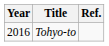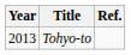 <table class="wikitable">
 <tr>
 <th>Year</th>
 <th>Title</th>
 <th>Ref.</th>
 </tr>
 <tr>
-<td>2016</td>
+<td>2013</td>
 <td><em>Tohyo-to</em></td>
 <td></td>
 </tr>
 </table>
